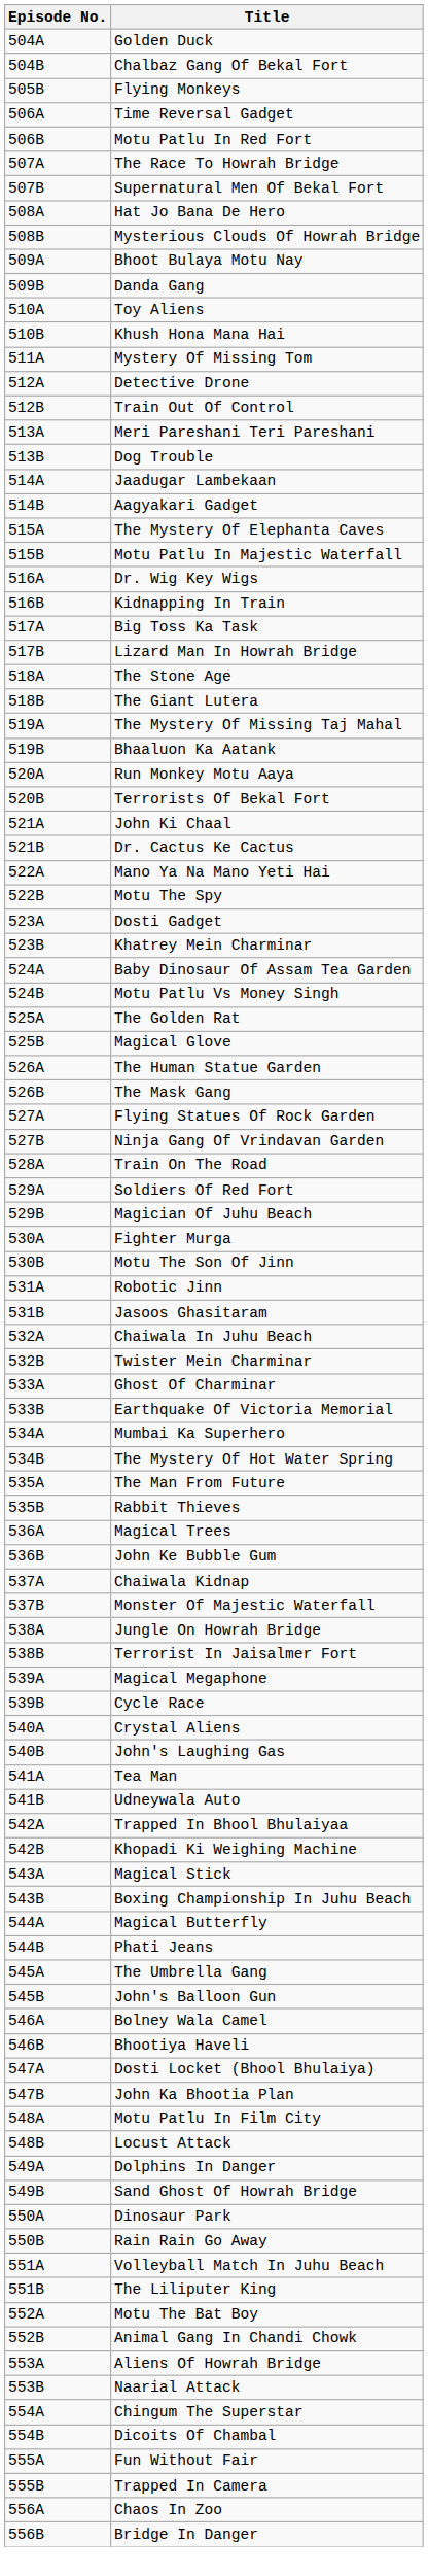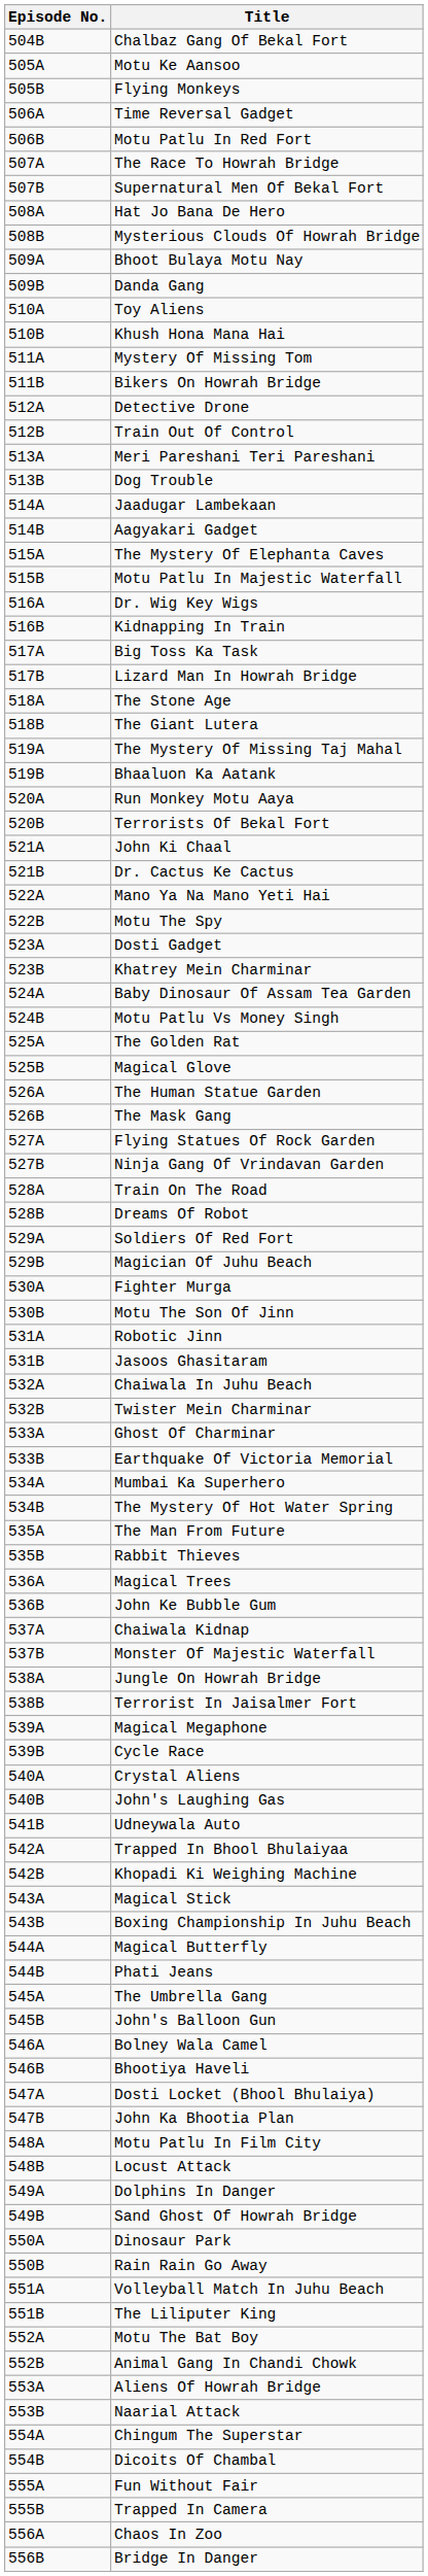 <table class="wikitable">
 <tr>
 <th>Episode No.</th>
 <th>Title</th>
 </tr>
 <tr>
-<td>504A</td>
-<td>Golden Duck</td>
+<td>504B</td>
+<td>Chalbaz Gang Of Bekal Fort</td>
 </tr>
 <tr>
-<td>504B</td>
-<td>Chalbaz Gang Of Bekal Fort</td>
+<td>505A</td>
+<td>Motu Ke Aansoo</td>
 </tr>
 <tr>
 <td>505B</td>
 <td>Flying Monkeys</td>
 </tr>
 <tr>
 <td>506A</td>
 <td>Time Reversal Gadget</td>
 </tr>
 <tr>
 <td>506B</td>
 <td>Motu Patlu In Red Fort</td>
 </tr>
 <tr>
 <td>507A</td>
 <td>The Race To Howrah Bridge</td>
 </tr>
 <tr>
 <td>507B</td>
 <td>Supernatural Men Of Bekal Fort</td>
 </tr>
 <tr>
 <td>508A</td>
 <td>Hat Jo Bana De Hero</td>
 </tr>
 <tr>
 <td>508B</td>
 <td>Mysterious Clouds Of Howrah Bridge</td>
 </tr>
 <tr>
 <td>509A</td>
 <td>Bhoot Bulaya Motu Nay</td>
 </tr>
 <tr>
 <td>509B</td>
 <td>Danda Gang</td>
 </tr>
 <tr>
 <td>510A</td>
 <td>Toy Aliens</td>
 </tr>
 <tr>
 <td>510B</td>
 <td>Khush Hona Mana Hai</td>
 </tr>
 <tr>
 <td>511A</td>
 <td>Mystery Of Missing Tom</td>
+</tr>
+<tr>
+<td>511B</td>
+<td>Bikers On Howrah Bridge</td>
 </tr>
 <tr>
 <td>512A</td>
 <td>Detective Drone</td>
 </tr>
 <tr>
 <td>512B</td>
 <td>Train Out Of Control</td>
 </tr>
 <tr>
 <td>513A</td>
 <td>Meri Pareshani Teri Pareshani</td>
 </tr>
 <tr>
 <td>513B</td>
 <td>Dog Trouble</td>
 </tr>
 <tr>
 <td>514A</td>
 <td>Jaadugar Lambekaan</td>
 </tr>
 <tr>
 <td>514B</td>
 <td>Aagyakari Gadget</td>
 </tr>
 <tr>
 <td>515A</td>
 <td>The Mystery Of Elephanta Caves</td>
 </tr>
 <tr>
 <td>515B</td>
 <td>Motu Patlu In Majestic Waterfall</td>
 </tr>
 <tr>
 <td>516A</td>
 <td>Dr. Wig Key Wigs</td>
 </tr>
 <tr>
 <td>516B</td>
 <td>Kidnapping In Train</td>
 </tr>
 <tr>
 <td>517A</td>
 <td>Big Toss Ka Task</td>
 </tr>
 <tr>
 <td>517B</td>
 <td>Lizard Man In Howrah Bridge</td>
 </tr>
 <tr>
 <td>518A</td>
 <td>The Stone Age</td>
 </tr>
 <tr>
 <td>518B</td>
 <td>The Giant Lutera</td>
 </tr>
 <tr>
 <td>519A</td>
 <td>The Mystery Of Missing Taj Mahal</td>
 </tr>
 <tr>
 <td>519B</td>
 <td>Bhaaluon Ka Aatank</td>
 </tr>
 <tr>
 <td>520A</td>
 <td>Run Monkey Motu Aaya</td>
 </tr>
 <tr>
 <td>520B</td>
 <td>Terrorists Of Bekal Fort</td>
 </tr>
 <tr>
 <td>521A</td>
 <td>John Ki Chaal</td>
 </tr>
 <tr>
 <td>521B</td>
 <td>Dr. Cactus Ke Cactus</td>
 </tr>
 <tr>
 <td>522A</td>
 <td>Mano Ya Na Mano Yeti Hai</td>
 </tr>
 <tr>
 <td>522B</td>
 <td>Motu The Spy</td>
 </tr>
 <tr>
 <td>523A</td>
 <td>Dosti Gadget</td>
 </tr>
 <tr>
 <td>523B</td>
 <td>Khatrey Mein Charminar</td>
 </tr>
 <tr>
 <td>524A</td>
 <td>Baby Dinosaur Of Assam Tea Garden</td>
 </tr>
 <tr>
 <td>524B</td>
 <td>Motu Patlu Vs Money Singh</td>
 </tr>
 <tr>
 <td>525A</td>
 <td>The Golden Rat</td>
 </tr>
 <tr>
 <td>525B</td>
 <td>Magical Glove</td>
 </tr>
 <tr>
 <td>526A</td>
 <td>The Human Statue Garden</td>
 </tr>
 <tr>
 <td>526B</td>
 <td>The Mask Gang</td>
 </tr>
 <tr>
 <td>527A</td>
 <td>Flying Statues Of Rock Garden</td>
 </tr>
 <tr>
 <td>527B</td>
 <td>Ninja Gang Of Vrindavan Garden</td>
 </tr>
 <tr>
 <td>528A</td>
 <td>Train On The Road</td>
 </tr>
 <tr>
+<td>528B</td>
+<td>Dreams Of Robot</td>
+</tr>
+<tr>
 <td>529A</td>
 <td>Soldiers Of Red Fort</td>
 </tr>
 <tr>
 <td>529B</td>
 <td>Magician Of Juhu Beach</td>
 </tr>
 <tr>
 <td>530A</td>
 <td>Fighter Murga</td>
 </tr>
 <tr>
 <td>530B</td>
 <td>Motu The Son Of Jinn</td>
 </tr>
 <tr>
 <td>531A</td>
 <td>Robotic Jinn</td>
 </tr>
 <tr>
 <td>531B</td>
 <td>Jasoos Ghasitaram</td>
 </tr>
 <tr>
 <td>532A</td>
 <td>Chaiwala In Juhu Beach</td>
 </tr>
 <tr>
 <td>532B</td>
 <td>Twister Mein Charminar</td>
 </tr>
 <tr>
 <td>533A</td>
 <td>Ghost Of Charminar</td>
 </tr>
 <tr>
 <td>533B</td>
 <td>Earthquake Of Victoria Memorial</td>
 </tr>
 <tr>
 <td>534A</td>
 <td>Mumbai Ka Superhero</td>
 </tr>
 <tr>
 <td>534B</td>
 <td>The Mystery Of Hot Water Spring</td>
 </tr>
 <tr>
 <td>535A</td>
 <td>The Man From Future</td>
 </tr>
 <tr>
 <td>535B</td>
 <td>Rabbit Thieves</td>
 </tr>
 <tr>
 <td>536A</td>
 <td>Magical Trees</td>
 </tr>
 <tr>
 <td>536B</td>
 <td>John Ke Bubble Gum</td>
 </tr>
 <tr>
 <td>537A</td>
 <td>Chaiwala Kidnap</td>
 </tr>
 <tr>
 <td>537B</td>
 <td>Monster Of Majestic Waterfall</td>
 </tr>
 <tr>
 <td>538A</td>
 <td>Jungle On Howrah Bridge</td>
 </tr>
 <tr>
 <td>538B</td>
 <td>Terrorist In Jaisalmer Fort</td>
 </tr>
 <tr>
 <td>539A</td>
 <td>Magical Megaphone</td>
 </tr>
 <tr>
 <td>539B</td>
 <td>Cycle Race</td>
 </tr>
 <tr>
 <td>540A</td>
 <td>Crystal Aliens</td>
 </tr>
 <tr>
 <td>540B</td>
 <td>John's Laughing Gas</td>
-</tr>
-<tr>
-<td>541A</td>
-<td>Tea Man</td>
 </tr>
 <tr>
 <td>541B</td>
 <td>Udneywala Auto</td>
 </tr>
 <tr>
 <td>542A</td>
 <td>Trapped In Bhool Bhulaiyaa</td>
 </tr>
 <tr>
 <td>542B</td>
 <td>Khopadi Ki Weighing Machine</td>
 </tr>
 <tr>
 <td>543A</td>
 <td>Magical Stick</td>
 </tr>
 <tr>
 <td>543B</td>
 <td>Boxing Championship In Juhu Beach</td>
 </tr>
 <tr>
 <td>544A</td>
 <td>Magical Butterfly</td>
 </tr>
 <tr>
 <td>544B</td>
 <td>Phati Jeans</td>
 </tr>
 <tr>
 <td>545A</td>
 <td>The Umbrella Gang</td>
 </tr>
 <tr>
 <td>545B</td>
 <td>John's Balloon Gun</td>
 </tr>
 <tr>
 <td>546A</td>
 <td>Bolney Wala Camel</td>
 </tr>
 <tr>
 <td>546B</td>
 <td>Bhootiya Haveli</td>
 </tr>
 <tr>
 <td>547A</td>
 <td>Dosti Locket (Bhool Bhulaiya)</td>
 </tr>
 <tr>
 <td>547B</td>
 <td>John Ka Bhootia Plan</td>
 </tr>
 <tr>
 <td>548A</td>
 <td>Motu Patlu In Film City</td>
 </tr>
 <tr>
 <td>548B</td>
 <td>Locust Attack</td>
 </tr>
 <tr>
 <td>549A</td>
 <td>Dolphins In Danger</td>
 </tr>
 <tr>
 <td>549B</td>
 <td>Sand Ghost Of Howrah Bridge</td>
 </tr>
 <tr>
 <td>550A</td>
 <td>Dinosaur Park</td>
 </tr>
 <tr>
 <td>550B</td>
 <td>Rain Rain Go Away</td>
 </tr>
 <tr>
 <td>551A</td>
 <td>Volleyball Match In Juhu Beach</td>
 </tr>
 <tr>
 <td>551B</td>
 <td>The Liliputer King</td>
 </tr>
 <tr>
 <td>552A</td>
 <td>Motu The Bat Boy</td>
 </tr>
 <tr>
 <td>552B</td>
 <td>Animal Gang In Chandi Chowk</td>
 </tr>
 <tr>
 <td>553A</td>
 <td>Aliens Of Howrah Bridge</td>
 </tr>
 <tr>
 <td>553B</td>
 <td>Naarial Attack</td>
 </tr>
 <tr>
 <td>554A</td>
 <td>Chingum The Superstar</td>
 </tr>
 <tr>
 <td>554B</td>
 <td>Dicoits Of Chambal</td>
 </tr>
 <tr>
 <td>555A</td>
 <td>Fun Without Fair</td>
 </tr>
 <tr>
 <td>555B</td>
 <td>Trapped In Camera</td>
 </tr>
 <tr>
 <td>556A</td>
 <td>Chaos In Zoo</td>
 </tr>
 <tr>
 <td>556B</td>
 <td>Bridge In Danger</td>
 </tr>
 </table>
